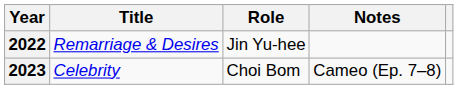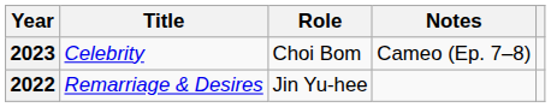 <table class="wikitable plainrowheaders">
 <tr>
 <th scope="col">Year</th>
 <th scope="col">Title</th>
 <th scope="col">Role</th>
 <th scope="col" class="unsortable">Notes</th>
 <th scope="col" class="unsortable"></th>
 </tr>
 <tr>
+<th scope="row">2023</th>
+<td><em><a href='#'>Celebrity</a></em></td>
+<td>Choi Bom</td>
+<td>Cameo (Ep. 7–8)</td>
+<td style="text-align:center"></td>
+</tr>
+<tr>
 <th scope="row">2022</th>
 <td><em><a href='#'>Remarriage & Desires</a></em></td>
 <td>Jin Yu-hee</td>
 <td></td>
 <td style="text-align:center"></td>
 </tr>
-<tr>
-<th scope="row">2023</th>
-<td><em><a href='#'>Celebrity</a></em></td>
-<td>Choi Bom</td>
-<td>Cameo (Ep. 7–8)</td>
-<td style="text-align:center"></td>
-</tr>
 </table>
